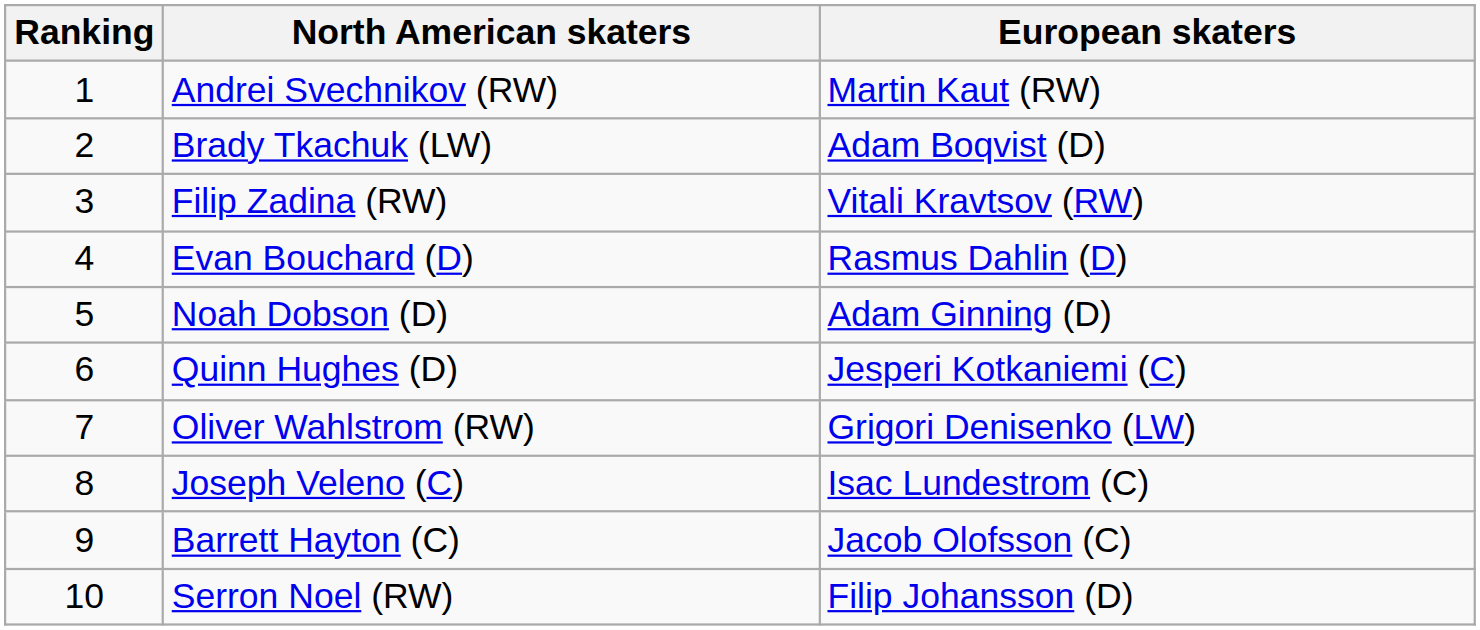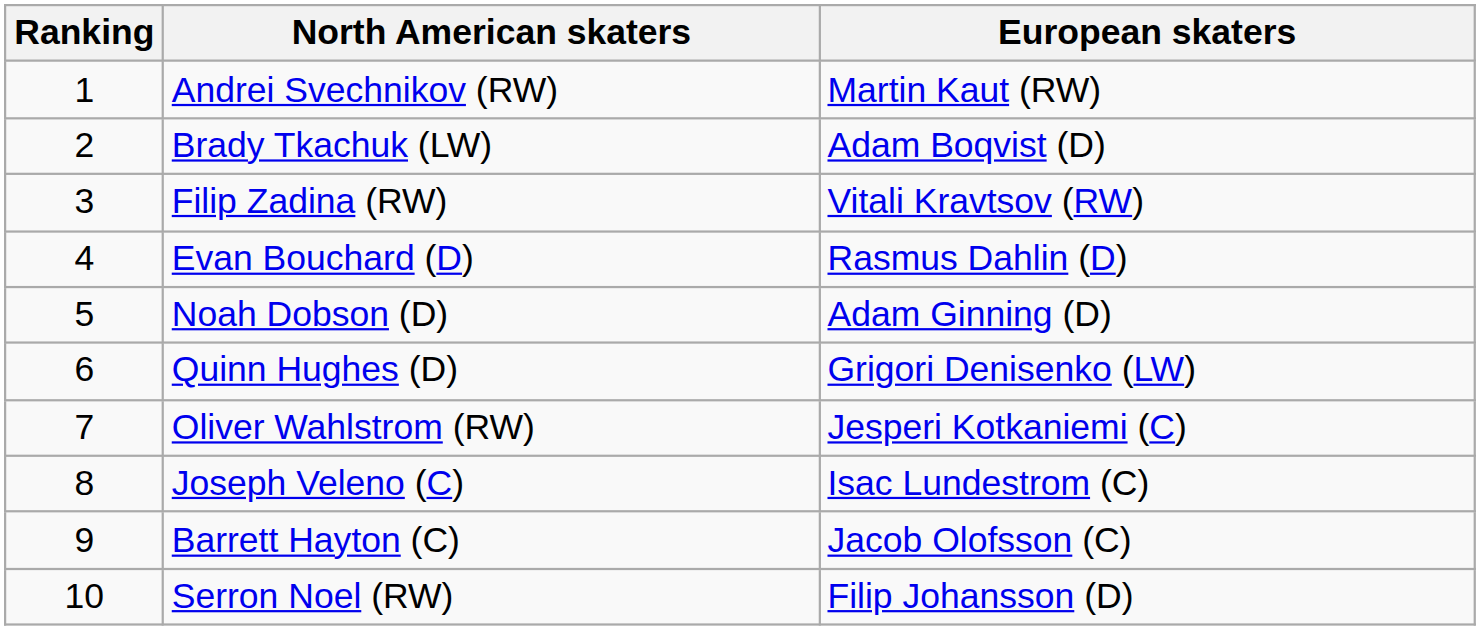 <table class="wikitable">
 <tr>
 <th style="width:4em;">Ranking</th>
 <th style="width:18em;">North American skaters</th>
 <th style="width:18em;">European skaters</th>
 </tr>
 <tr>
 <td style="text-align:center;">1</td>
 <td> <a href='#'>Andrei Svechnikov</a> (RW)</td>
 <td> <a href='#'>Martin Kaut</a> (RW)</td>
 </tr>
 <tr>
 <td style="text-align:center;">2</td>
 <td> <a href='#'>Brady Tkachuk</a> (LW)</td>
 <td> <a href='#'>Adam Boqvist</a> (D)</td>
 </tr>
 <tr>
 <td style="text-align:center;">3</td>
 <td> <a href='#'>Filip Zadina</a> (RW)</td>
 <td> <a href='#'>Vitali Kravtsov</a> (<a href='#'>RW</a>)</td>
 </tr>
 <tr>
 <td style="text-align:center;">4</td>
 <td> <a href='#'>Evan Bouchard</a> (<a href='#'>D</a>)</td>
 <td> <a href='#'>Rasmus Dahlin</a> (<a href='#'>D</a>)</td>
 </tr>
 <tr>
 <td style="text-align:center;">5</td>
 <td> <a href='#'>Noah Dobson</a> (D)</td>
 <td> <a href='#'>Adam Ginning</a> (D)</td>
 </tr>
 <tr>
 <td style="text-align:center;">6</td>
 <td> <a href='#'>Quinn Hughes</a> (D)</td>
-<td> <a href='#'>Jesperi Kotkaniemi</a> (<a href='#'>C</a>)</td>
+<td> <a href='#'>Grigori Denisenko</a> (<a href='#'>LW</a>)</td>
 </tr>
 <tr>
 <td style="text-align:center;">7</td>
 <td> <a href='#'>Oliver Wahlstrom</a> (RW)</td>
-<td> <a href='#'>Grigori Denisenko</a> (<a href='#'>LW</a>)</td>
+<td> <a href='#'>Jesperi Kotkaniemi</a> (<a href='#'>C</a>)</td>
 </tr>
 <tr>
 <td style="text-align:center;">8</td>
 <td> <a href='#'>Joseph Veleno</a> (<a href='#'>C</a>)</td>
 <td> <a href='#'>Isac Lundestrom</a> (C)</td>
 </tr>
 <tr>
 <td style="text-align:center;">9</td>
 <td> <a href='#'>Barrett Hayton</a> (C)</td>
 <td> <a href='#'>Jacob Olofsson</a> (C)</td>
 </tr>
 <tr>
 <td style="text-align:center;">10</td>
 <td> <a href='#'>Serron Noel</a> (RW)</td>
 <td> <a href='#'>Filip Johansson</a> (D)</td>
 </tr>
 </table>
